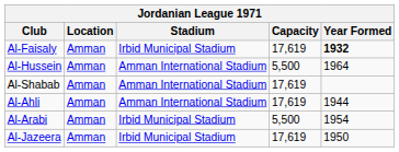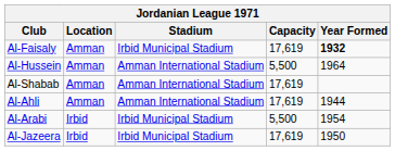 <table class="wikitable">
 <tr>
 <th colspan="5">Jordanian  League 1971</th>
 </tr>
 <tr>
 <th>Club</th>
 <th>Location</th>
 <th>Stadium</th>
 <th>Capacity</th>
 <th>Year Formed</th>
 </tr>
 <tr style="vertical-align:top;">
 <td><a href='#'>Al-Faisaly</a></td>
 <td><a href='#'>Amman</a></td>
 <td><a href='#'>Irbid Municipal Stadium</a></td>
 <td>17,619</td>
 <td><strong>1932</strong></td>
 </tr>
 <tr style="vertical-align:top;">
 <td><a href='#'>Al-Hussein</a></td>
 <td><a href='#'>Amman</a></td>
 <td><a href='#'>Amman International Stadium</a></td>
 <td>5,500</td>
 <td>1964</td>
 </tr>
 <tr style="vertical-align:top;">
 <td>Al-Shabab</td>
 <td><a href='#'>Amman</a></td>
 <td><a href='#'>Amman International Stadium</a></td>
 <td>17,619</td>
 <td></td>
 </tr>
 <tr style="vertical-align:top;">
 <td><a href='#'>Al-Ahli</a></td>
 <td><a href='#'>Amman</a></td>
 <td><a href='#'>Amman International Stadium</a></td>
 <td>17,619</td>
 <td>1944</td>
 </tr>
 <tr style="vertical-align:top;">
 <td><a href='#'>Al-Arabi</a></td>
-<td><a href='#'>Amman</a></td>
+<td><a href='#'>Irbid</a></td>
 <td><a href='#'>Irbid Municipal Stadium</a></td>
 <td>5,500</td>
 <td>1954</td>
 </tr>
 <tr style="vertical-align:top;">
 <td><a href='#'>Al-Jazeera</a></td>
-<td><a href='#'>Amman</a></td>
+<td><a href='#'>Irbid</a></td>
 <td><a href='#'>Irbid Municipal Stadium</a></td>
 <td>17,619</td>
 <td>1950</td>
 </tr>
 </table>
